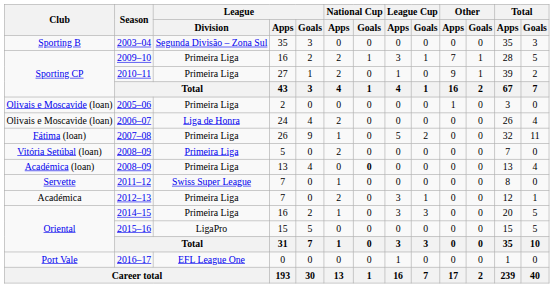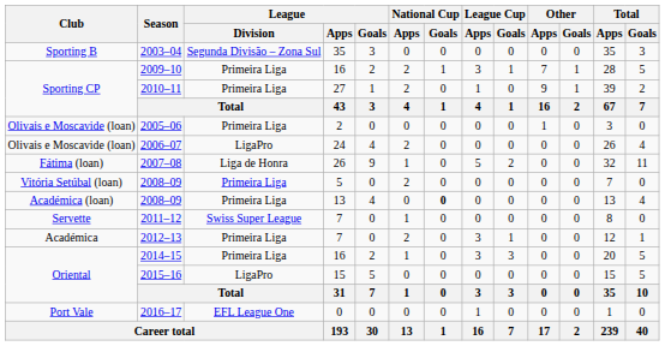 <table class="wikitable" style="text-align:center">
 <tr>
 <th rowspan="2">Club</th>
 <th rowspan="2">Season</th>
 <th colspan="3">League</th>
 <th colspan="2">National Cup</th>
 <th colspan="2">League Cup</th>
 <th colspan="2">Other</th>
 <th colspan="2">Total</th>
 </tr>
 <tr>
 <th>Division</th>
 <th>Apps</th>
 <th>Goals</th>
 <th>Apps</th>
 <th>Goals</th>
 <th>Apps</th>
 <th>Goals</th>
 <th>Apps</th>
 <th>Goals</th>
 <th>Apps</th>
 <th>Goals</th>
 </tr>
 <tr>
 <td><a href='#'>Sporting B</a></td>
 <td><a href='#'>2003–04</a></td>
 <td><a href='#'>Segunda Divisão – Zona Sul</a></td>
 <td>35</td>
 <td>3</td>
 <td>0</td>
 <td>0</td>
 <td>0</td>
 <td>0</td>
 <td>0</td>
 <td>0</td>
 <td>35</td>
 <td>3</td>
 </tr>
 <tr>
 <td rowspan="3"><a href='#'>Sporting CP</a></td>
 <td><a href='#'>2009–10</a></td>
 <td>Primeira Liga</td>
 <td>16</td>
 <td>2</td>
 <td>2</td>
 <td>1</td>
 <td>3</td>
 <td>1</td>
 <td>7</td>
 <td>1</td>
 <td>28</td>
 <td>5</td>
 </tr>
 <tr>
 <td><a href='#'>2010–11</a></td>
 <td>Primeira Liga</td>
 <td>27</td>
 <td>1</td>
 <td>2</td>
 <td>0</td>
 <td>1</td>
 <td>0</td>
 <td>9</td>
 <td>1</td>
 <td>39</td>
 <td>2</td>
 </tr>
 <tr>
 <th colspan="2">Total</th>
 <th>43</th>
 <th>3</th>
 <th>4</th>
 <th>1</th>
 <th>4</th>
 <th>1</th>
 <th>16</th>
 <th>2</th>
 <th>67</th>
 <th>7</th>
 </tr>
 <tr>
 <td><a href='#'>Olivais e Moscavide</a> (loan)</td>
 <td><a href='#'>2005–06</a></td>
 <td>Primeira Liga</td>
 <td>2</td>
 <td>0</td>
 <td>0</td>
 <td>0</td>
 <td>0</td>
 <td>0</td>
 <td>1</td>
 <td>0</td>
 <td>3</td>
 <td>0</td>
 </tr>
 <tr>
 <td>Olivais e Moscavide (loan)</td>
 <td><a href='#'>2006–07</a></td>
-<td><a href='#'>Liga de Honra</a></td>
+<td>LigaPro</td>
 <td>24</td>
 <td>4</td>
 <td>2</td>
 <td>0</td>
 <td>0</td>
 <td>0</td>
 <td>0</td>
 <td>0</td>
 <td>26</td>
 <td>4</td>
 </tr>
 <tr>
 <td><a href='#'>Fátima</a> (loan)</td>
 <td><a href='#'>2007–08</a></td>
-<td>Primeira Liga</td>
+<td>Liga de Honra</td>
 <td>26</td>
 <td>9</td>
 <td>1</td>
 <td>0</td>
 <td>5</td>
 <td>2</td>
 <td>0</td>
 <td>0</td>
 <td>32</td>
 <td>11</td>
 </tr>
 <tr>
 <td><a href='#'>Vitória Setúbal</a> (loan)</td>
 <td><a href='#'>2008–09</a></td>
 <td><a href='#'>Primeira Liga</a></td>
 <td>5</td>
 <td>0</td>
 <td>2</td>
 <td>0</td>
 <td>0</td>
 <td>0</td>
 <td>0</td>
 <td>0</td>
 <td>7</td>
 <td>0</td>
 </tr>
 <tr>
 <td><a href='#'>Académica</a> (loan)</td>
 <td><a href='#'>2008–09</a></td>
 <td>Primeira Liga</td>
 <td>13</td>
 <td>4</td>
 <td>0</td>
 <td><strong>0</strong></td>
 <td>0</td>
 <td>0</td>
 <td>0</td>
 <td>0</td>
 <td>13</td>
 <td>4</td>
 </tr>
 <tr>
 <td><a href='#'>Servette</a></td>
 <td><a href='#'>2011–12</a></td>
 <td><a href='#'>Swiss Super League</a></td>
 <td>7</td>
 <td>0</td>
 <td>1</td>
 <td>0</td>
 <td>0</td>
 <td>0</td>
 <td>0</td>
 <td>0</td>
 <td>8</td>
 <td>0</td>
 </tr>
 <tr>
 <td>Académica</td>
 <td><a href='#'>2012–13</a></td>
 <td>Primeira Liga</td>
 <td>7</td>
 <td>0</td>
 <td>2</td>
 <td>0</td>
 <td>3</td>
 <td>1</td>
 <td>0</td>
 <td>0</td>
 <td>12</td>
 <td>1</td>
 </tr>
 <tr>
 <td rowspan="3"><a href='#'>Oriental</a></td>
 <td><a href='#'>2014–15</a></td>
 <td>Primeira Liga</td>
 <td>16</td>
 <td>2</td>
 <td>1</td>
 <td>0</td>
 <td>3</td>
 <td>3</td>
 <td>0</td>
 <td>0</td>
 <td>20</td>
 <td>5</td>
 </tr>
 <tr>
 <td><a href='#'>2015–16</a></td>
 <td>LigaPro</td>
 <td>15</td>
 <td>5</td>
 <td>0</td>
 <td>0</td>
 <td>0</td>
 <td>0</td>
 <td>0</td>
 <td>0</td>
 <td>15</td>
 <td>5</td>
 </tr>
 <tr>
 <th colspan="2">Total</th>
 <th>31</th>
 <th>7</th>
 <th>1</th>
 <th>0</th>
 <th>3</th>
 <th>3</th>
 <th>0</th>
 <th>0</th>
 <th>35</th>
 <th>10</th>
 </tr>
 <tr>
 <td><a href='#'>Port Vale</a></td>
 <td><a href='#'>2016–17</a></td>
 <td><a href='#'>EFL League One</a></td>
 <td>0</td>
 <td>0</td>
 <td>0</td>
 <td>0</td>
 <td>1</td>
 <td>0</td>
 <td>0</td>
 <td>0</td>
 <td>1</td>
 <td>0</td>
 </tr>
 <tr>
 <th colspan="3">Career total</th>
 <th>193</th>
 <th>30</th>
 <th>13</th>
 <th>1</th>
 <th>16</th>
 <th>7</th>
 <th>17</th>
 <th>2</th>
 <th>239</th>
 <th>40</th>
 </tr>
 </table>
